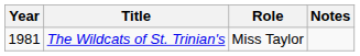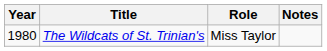 <table class="wikitable sortable">
 <tr>
 <th>Year</th>
 <th>Title</th>
 <th>Role</th>
 <th class="unsortable">Notes</th>
 </tr>
 <tr>
-<td>1981</td>
+<td>1980</td>
 <td><em><a href='#'>The Wildcats of St. Trinian's</a></em></td>
 <td>Miss Taylor</td>
 <td></td>
 </tr>
 </table>
